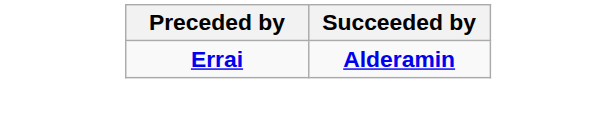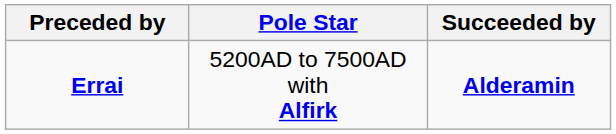 <table class="wikitable" style="margin: 1em auto 1em auto;">
 <tr>
 <th width="120" align="center">Preceded by</th>
+<th width="160" align="center"><a href='#'>Pole Star</a></th>
 <th width="120" align="center">Succeeded by</th>
 </tr>
 <tr>
 <td align="center"><strong><a href='#'>Errai</a></strong></td>
+<td align="center">5200AD to 7500AD<br>with<br><strong><a href='#'>Alfirk</a></strong></td>
 <td align="center"><strong><a href='#'>Alderamin</a></strong></td>
 </tr>
 </table>
